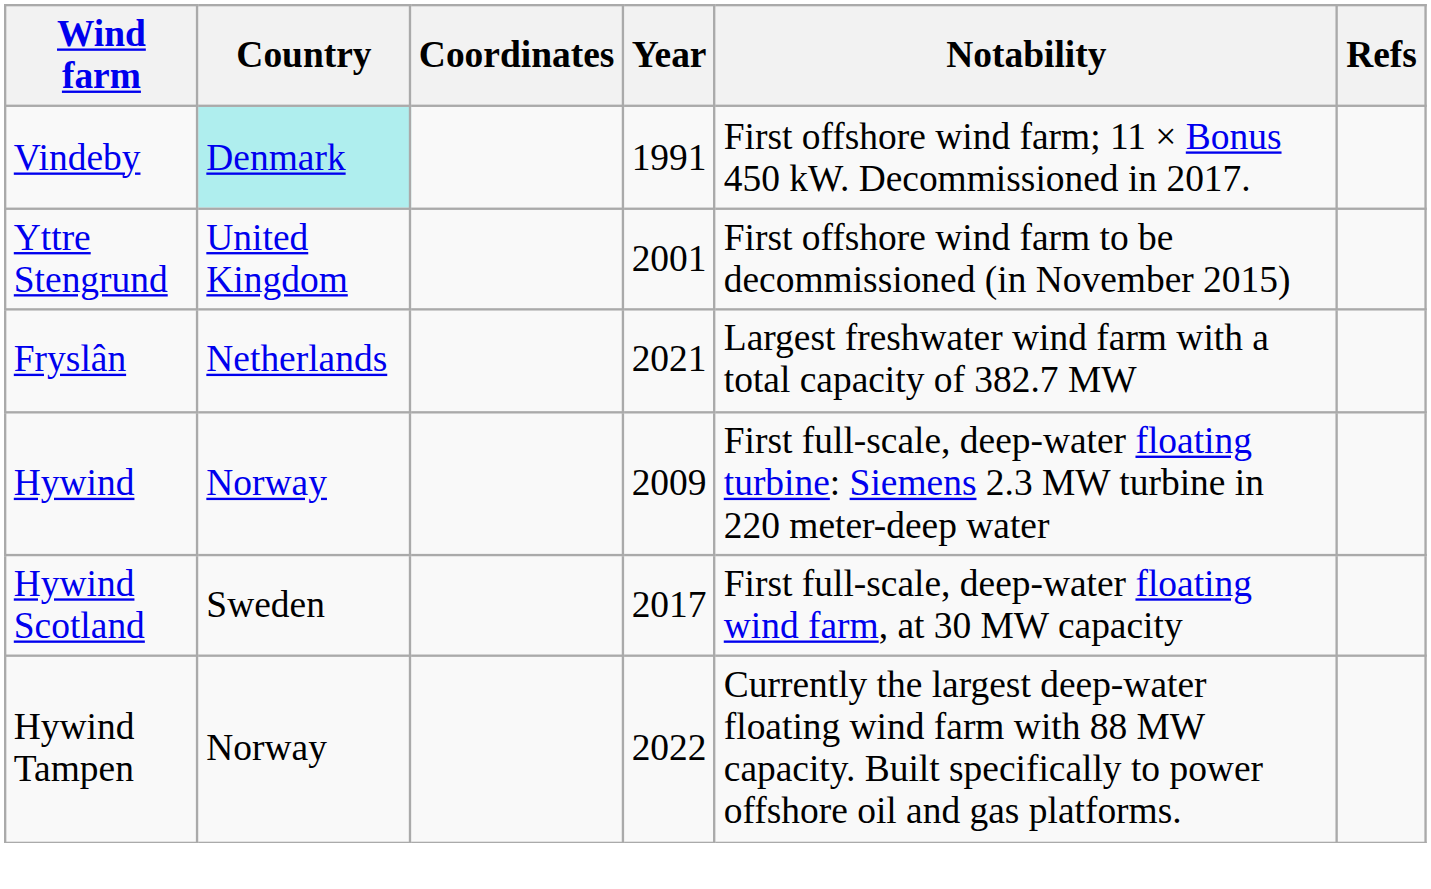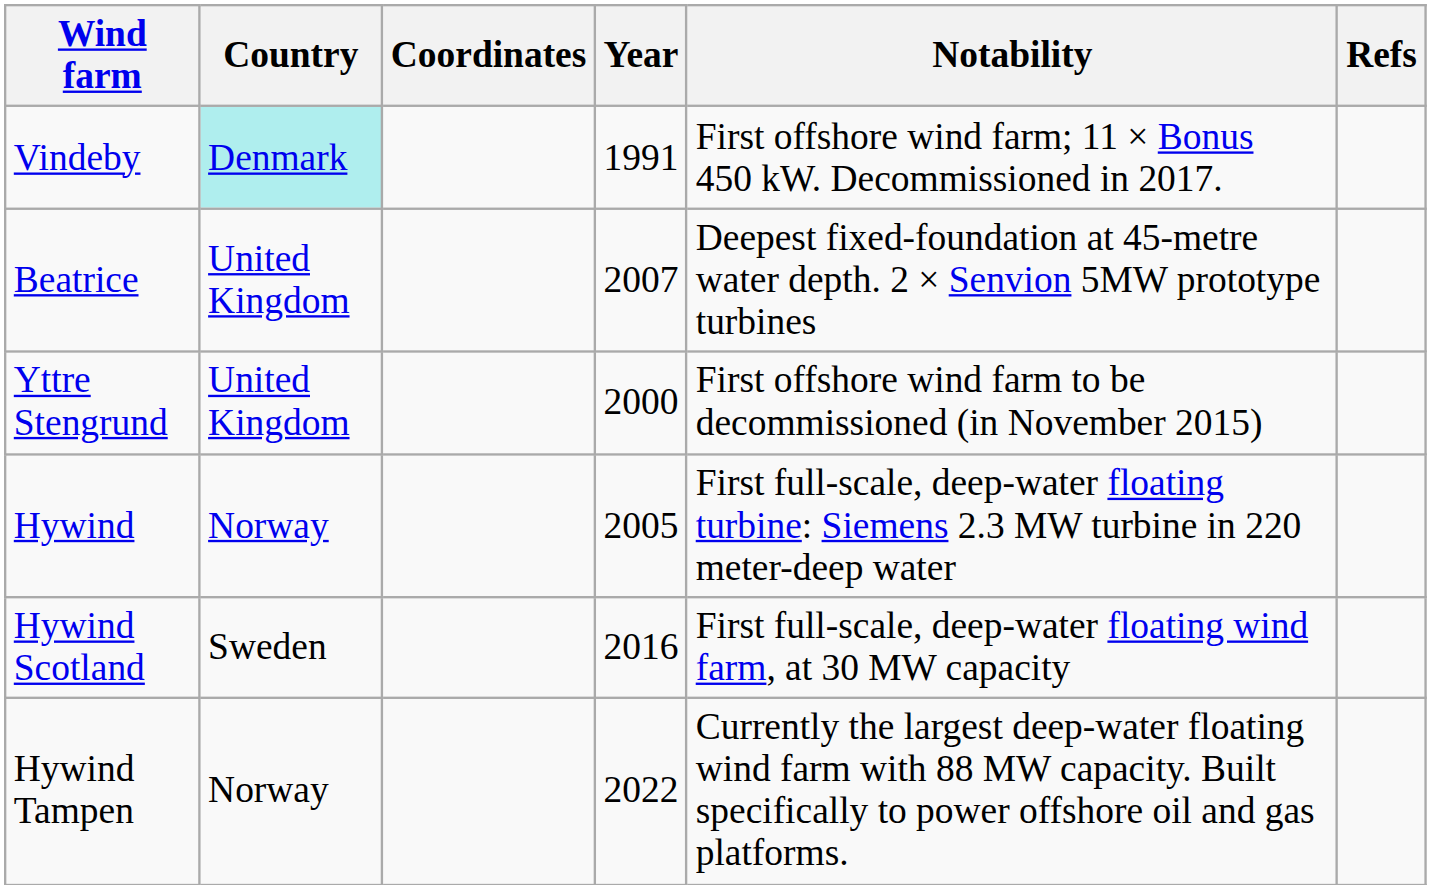 <table class="wikitable sortable">
 <tr>
 <th><a href='#'>Wind farm</a></th>
 <th>Country</th>
 <th>Coordinates</th>
 <th>Year</th>
 <th>Notability</th>
 <th>Refs</th>
 </tr>
 <tr>
 <td><a href='#'>Vindeby</a></td>
 <td style="background: paleturquoise;"><a href='#'>Denmark</a></td>
 <td></td>
 <td>1991</td>
 <td>First offshore wind farm; 11 × <a href='#'>Bonus</a> 450 kW. Decommissioned in 2017.</td>
 <td></td>
 </tr>
 <tr>
+<td><a href='#'>Beatrice</a></td>
+<td><a href='#'>United Kingdom</a></td>
+<td></td>
+<td>2007</td>
+<td>Deepest fixed-foundation at 45-metre water depth. 2 × <a href='#'>Senvion</a> 5MW prototype turbines</td>
+<td></td>
+</tr>
+<tr>
 <td><a href='#'>Yttre Stengrund</a></td>
 <td><a href='#'>United Kingdom</a></td>
 <td></td>
-<td>2001</td>
+<td>2000</td>
 <td>First offshore wind farm to be decommissioned (in November 2015)</td>
-<td></td>
-</tr>
-<tr>
-<td><a href='#'>Fryslân</a></td>
-<td><a href='#'>Netherlands</a></td>
-<td></td>
-<td>2021</td>
-<td>Largest freshwater wind farm with a total capacity of 382.7 MW</td>
 <td></td>
 </tr>
 <tr>
 <td><a href='#'>Hywind</a></td>
 <td><a href='#'>Norway</a></td>
 <td></td>
-<td>2009</td>
+<td>2005</td>
 <td>First full-scale, deep-water <a href='#'>floating turbine</a>: <a href='#'>Siemens</a> 2.3 MW turbine in 220 meter-deep water</td>
 <td></td>
 </tr>
 <tr>
 <td><a href='#'>Hywind Scotland</a></td>
 <td>Sweden</td>
 <td></td>
-<td>2017</td>
+<td>2016</td>
 <td>First full-scale, deep-water <a href='#'>floating wind farm</a>, at 30 MW capacity</td>
 <td></td>
 </tr>
 <tr>
 <td>Hywind Tampen</td>
 <td>Norway</td>
 <td></td>
 <td>2022</td>
 <td>Currently the largest deep-water floating wind farm with 88 MW capacity. Built specifically to power offshore oil and gas platforms.</td>
 <td></td>
 </tr>
 </table>
